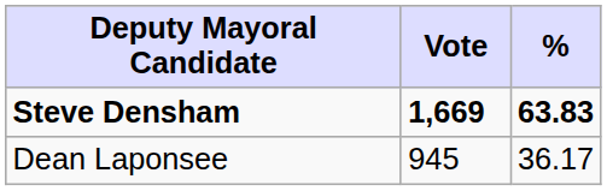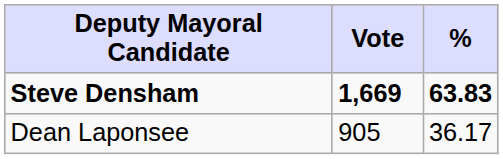 <table class="wikitable">
 <tr>
 <th style="background:#ddf; width:200px;">Deputy Mayoral Candidate</th>
 <th style="background:#ddf; width:50px;">Vote</th>
 <th style="background:#ddf; width:30px;">%</th>
 </tr>
 <tr>
 <td><strong>Steve Densham</strong></td>
 <td><strong>1,669</strong></td>
 <td><strong>63.83</strong></td>
 </tr>
 <tr>
 <td>Dean Laponsee</td>
-<td>945</td>
+<td>905</td>
 <td>36.17</td>
 </tr>
 </table>
